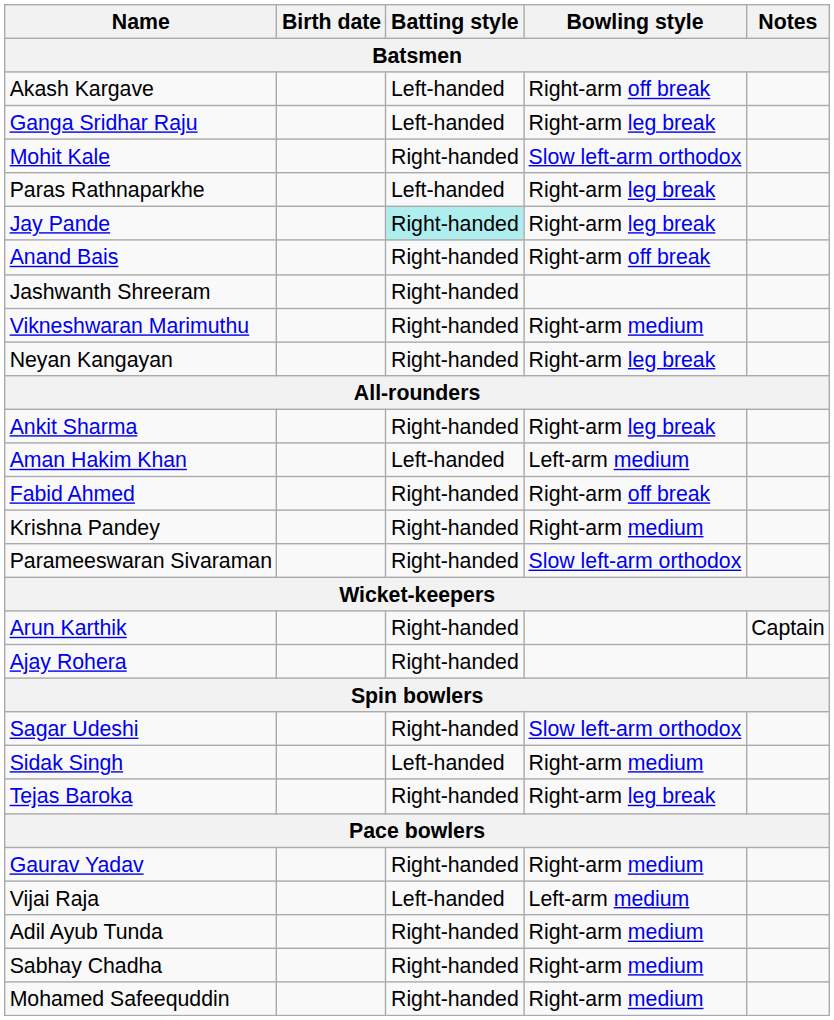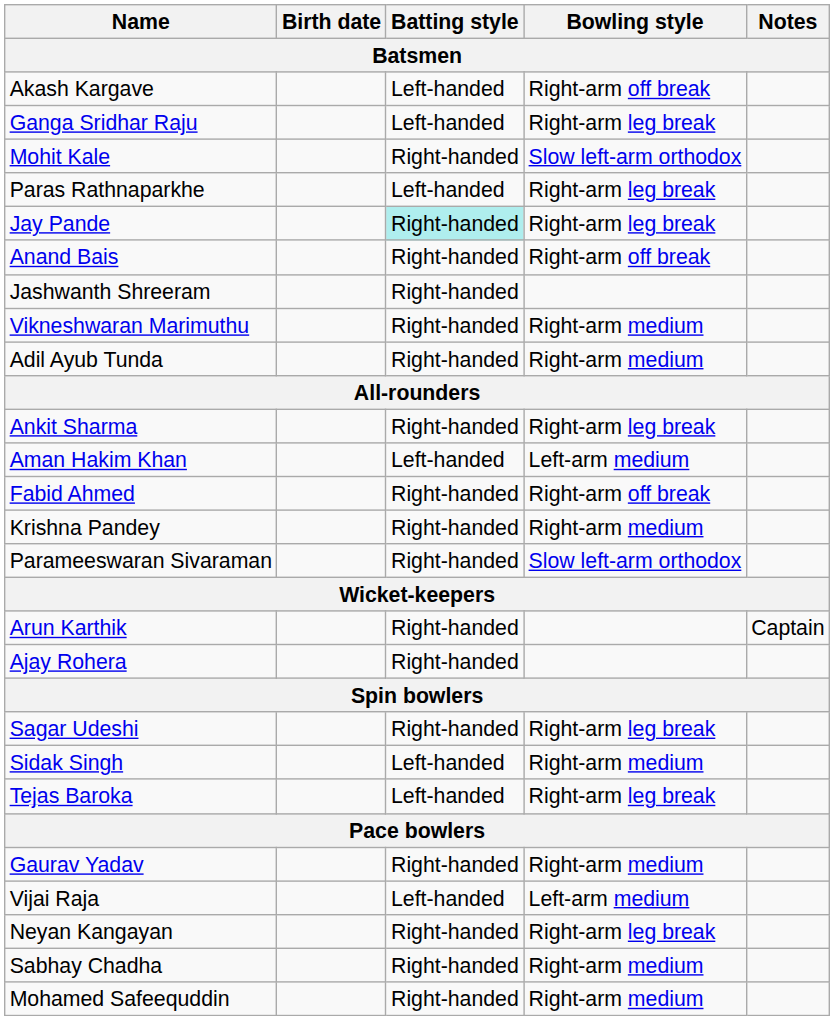 <table class="wikitable" style="font-size:95%;">
 <tr>
 <th>Name</th>
 <th>Birth date</th>
 <th>Batting style</th>
 <th>Bowling style</th>
 <th>Notes</th>
 </tr>
 <tr>
 <th colspan="5">Batsmen</th>
 </tr>
 <tr>
 <td>Akash Kargave</td>
 <td></td>
 <td>Left-handed</td>
 <td>Right-arm <a href='#'>off break</a></td>
 <td></td>
 </tr>
 <tr>
 <td><a href='#'>Ganga Sridhar Raju</a></td>
 <td></td>
 <td>Left-handed</td>
 <td>Right-arm <a href='#'>leg break</a></td>
 <td></td>
 </tr>
 <tr>
 <td><a href='#'>Mohit Kale</a></td>
 <td></td>
 <td>Right-handed</td>
 <td><a href='#'>Slow left-arm orthodox</a></td>
 <td></td>
 </tr>
 <tr>
 <td>Paras Rathnaparkhe</td>
 <td></td>
 <td>Left-handed</td>
 <td>Right-arm <a href='#'>leg break</a></td>
 <td></td>
 </tr>
 <tr>
 <td><a href='#'>Jay Pande</a></td>
 <td></td>
 <td style="background: paleturquoise;">Right-handed</td>
 <td>Right-arm <a href='#'>leg break</a></td>
 <td></td>
 </tr>
 <tr>
 <td><a href='#'>Anand Bais</a></td>
 <td></td>
 <td>Right-handed</td>
 <td>Right-arm <a href='#'>off break</a></td>
 <td></td>
 </tr>
 <tr>
 <td>Jashwanth Shreeram</td>
 <td></td>
 <td>Right-handed</td>
 <td></td>
 <td></td>
 </tr>
 <tr>
 <td><a href='#'>Vikneshwaran Marimuthu</a></td>
 <td></td>
 <td>Right-handed</td>
 <td>Right-arm <a href='#'>medium</a></td>
 <td></td>
 </tr>
 <tr>
-<td>Neyan Kangayan</td>
+<td>Adil Ayub Tunda</td>
 <td></td>
 <td>Right-handed</td>
-<td>Right-arm <a href='#'>leg break</a></td>
+<td>Right-arm <a href='#'>medium</a></td>
 <td></td>
 </tr>
 <tr>
 <th colspan="5">All-rounders</th>
 </tr>
 <tr>
 <td><a href='#'>Ankit Sharma</a></td>
 <td></td>
 <td>Right-handed</td>
 <td>Right-arm <a href='#'>leg break</a></td>
 <td></td>
 </tr>
 <tr>
 <td><a href='#'>Aman Hakim Khan</a></td>
 <td></td>
 <td>Left-handed</td>
 <td>Left-arm <a href='#'>medium</a></td>
 <td></td>
 </tr>
 <tr>
 <td><a href='#'>Fabid Ahmed</a></td>
 <td></td>
 <td>Right-handed</td>
 <td>Right-arm <a href='#'>off break</a></td>
 <td></td>
 </tr>
 <tr>
 <td>Krishna Pandey</td>
 <td></td>
 <td>Right-handed</td>
 <td>Right-arm <a href='#'>medium</a></td>
 <td></td>
 </tr>
 <tr>
 <td>Parameeswaran Sivaraman</td>
 <td></td>
 <td>Right-handed</td>
 <td><a href='#'>Slow left-arm orthodox</a></td>
 <td></td>
 </tr>
 <tr>
 <th colspan="5">Wicket-keepers</th>
 </tr>
 <tr>
 <td><a href='#'>Arun Karthik</a></td>
 <td></td>
 <td>Right-handed</td>
 <td></td>
 <td>Captain</td>
 </tr>
 <tr>
 <td><a href='#'>Ajay Rohera</a></td>
 <td></td>
 <td>Right-handed</td>
 <td></td>
 <td></td>
 </tr>
 <tr>
 <th colspan="5">Spin bowlers</th>
 </tr>
 <tr>
 <td><a href='#'>Sagar Udeshi</a></td>
 <td></td>
 <td>Right-handed</td>
-<td><a href='#'>Slow left-arm orthodox</a></td>
+<td>Right-arm <a href='#'>leg break</a></td>
 <td></td>
 </tr>
 <tr>
 <td><a href='#'>Sidak Singh</a></td>
 <td></td>
 <td>Left-handed</td>
 <td>Right-arm <a href='#'>medium</a></td>
 <td></td>
 </tr>
 <tr>
 <td><a href='#'>Tejas Baroka</a></td>
 <td></td>
-<td>Right-handed</td>
+<td>Left-handed</td>
 <td>Right-arm <a href='#'>leg break</a></td>
 <td></td>
 </tr>
 <tr>
 <th colspan="5">Pace bowlers</th>
 </tr>
 <tr>
 <td><a href='#'>Gaurav Yadav</a></td>
 <td></td>
 <td>Right-handed</td>
 <td>Right-arm <a href='#'>medium</a></td>
 <td></td>
 </tr>
 <tr>
 <td>Vijai Raja</td>
 <td></td>
 <td>Left-handed</td>
 <td>Left-arm <a href='#'>medium</a></td>
 <td></td>
 </tr>
 <tr>
-<td>Adil Ayub Tunda</td>
+<td>Neyan Kangayan</td>
 <td></td>
 <td>Right-handed</td>
-<td>Right-arm <a href='#'>medium</a></td>
+<td>Right-arm <a href='#'>leg break</a></td>
 <td></td>
 </tr>
 <tr>
 <td>Sabhay Chadha</td>
 <td></td>
 <td>Right-handed</td>
 <td>Right-arm <a href='#'>medium</a></td>
 <td></td>
 </tr>
 <tr>
 <td>Mohamed Safeequddin</td>
 <td></td>
 <td>Right-handed</td>
 <td>Right-arm <a href='#'>medium</a></td>
 <td></td>
 </tr>
 </table>
